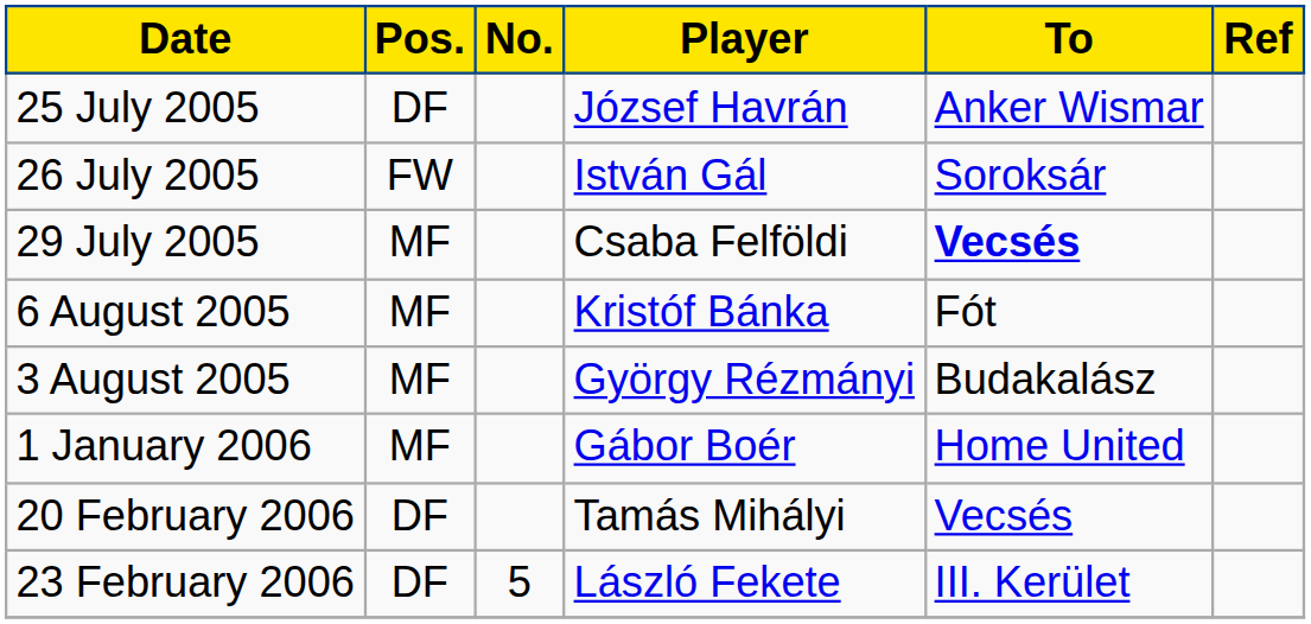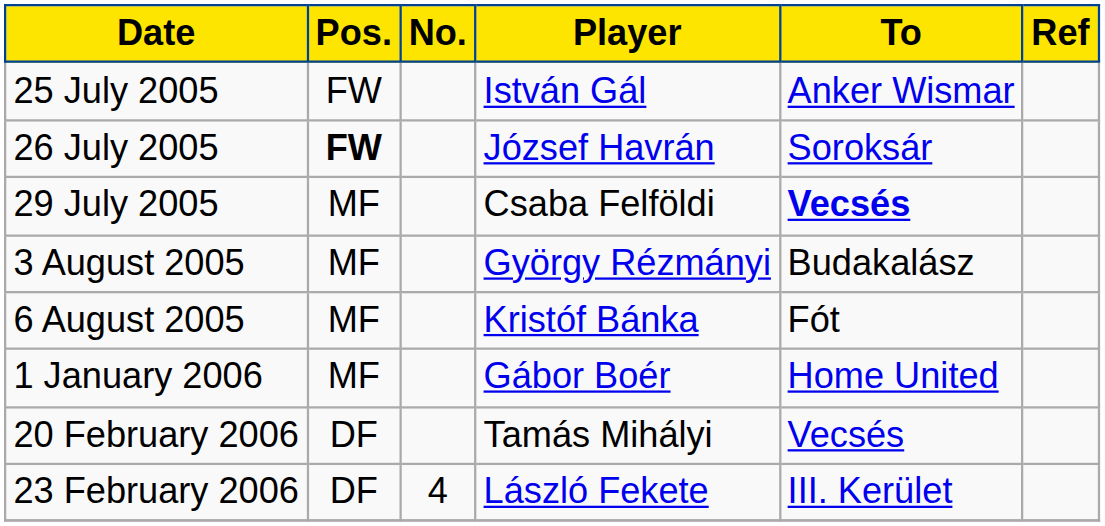 <table class="wikitable plainrowheaders sortable">
 <tr>
 <th style="background-color:#FDE500;color:black;border:1px solid #004292">Date</th>
 <th style="background-color:#FDE500;color:black;border:1px solid #004292">Pos.</th>
 <th style="background-color:#FDE500;color:black;border:1px solid #004292">No.</th>
 <th style="background-color:#FDE500;color:black;border:1px solid #004292">Player</th>
 <th style="background-color:#FDE500;color:black;border:1px solid #004292">To</th>
 <th style="background-color:#FDE500;color:black;border:1px solid #004292">Ref</th>
 </tr>
 <tr>
 <td>25 July 2005</td>
-<td style="text-align:center;">DF</td>
+<td style="text-align:center;">FW</td>
 <td style="text-align:center;"></td>
-<td style="text-align:left;"> <a href='#'>József Havrán</a></td>
+<td style="text-align:left;"> <a href='#'>István Gál</a></td>
 <td style="text-align:left;"> <a href='#'>Anker Wismar</a></td>
 <td></td>
 </tr>
 <tr>
 <td>26 July 2005</td>
-<td style="text-align:center;">FW</td>
+<td style="text-align:center;"><strong>FW</strong></td>
 <td style="text-align:center;"></td>
-<td style="text-align:left;"> <a href='#'>István Gál</a></td>
+<td style="text-align:left;"> <a href='#'>József Havrán</a></td>
 <td style="text-align:left;"><a href='#'>Soroksár</a></td>
 <td></td>
 </tr>
 <tr>
 <td>29 July 2005</td>
 <td style="text-align:center;">MF</td>
 <td style="text-align:center;"></td>
 <td style="text-align:left;"> Csaba Felföldi</td>
 <td style="text-align:left;"><strong><a href='#'>Vecsés</a></strong></td>
 <td></td>
 </tr>
 <tr>
+<td>3 August 2005</td>
+<td style="text-align:center;">MF</td>
+<td style="text-align:center;"></td>
+<td style="text-align:left;"> <a href='#'>György Rézmányi</a></td>
+<td style="text-align:left;">Budakalász</td>
+<td></td>
+</tr>
+<tr>
 <td>6 August 2005</td>
 <td style="text-align:center;">MF</td>
 <td style="text-align:center;"></td>
 <td style="text-align:left;"> <a href='#'>Kristóf Bánka</a></td>
 <td style="text-align:left;">Fót</td>
-<td></td>
-</tr>
-<tr>
-<td>3 August 2005</td>
-<td style="text-align:center;">MF</td>
-<td style="text-align:center;"></td>
-<td style="text-align:left;"> <a href='#'>György Rézmányi</a></td>
-<td style="text-align:left;">Budakalász</td>
 <td></td>
 </tr>
 <tr>
 <td>1 January 2006</td>
 <td style="text-align:center;">MF</td>
 <td style="text-align:center;"></td>
 <td style="text-align:left;"> <a href='#'>Gábor Boér</a></td>
 <td style="text-align:left;"> <a href='#'>Home United</a></td>
 <td></td>
 </tr>
 <tr>
 <td>20 February 2006</td>
 <td style="text-align:center;">DF</td>
 <td style="text-align:center;"></td>
 <td style="text-align:left;"> Tamás Mihályi</td>
 <td style="text-align:left;"><a href='#'>Vecsés</a></td>
 <td></td>
 </tr>
 <tr>
 <td>23 February 2006</td>
 <td style="text-align:center;">DF</td>
-<td style="text-align:center;">5</td>
+<td style="text-align:center;">4</td>
 <td style="text-align:left;"> <a href='#'>László Fekete</a></td>
 <td style="text-align:left;"><a href='#'>III. Kerület</a></td>
 <td></td>
 </tr>
 <tr>
 </tr>
 </table>
